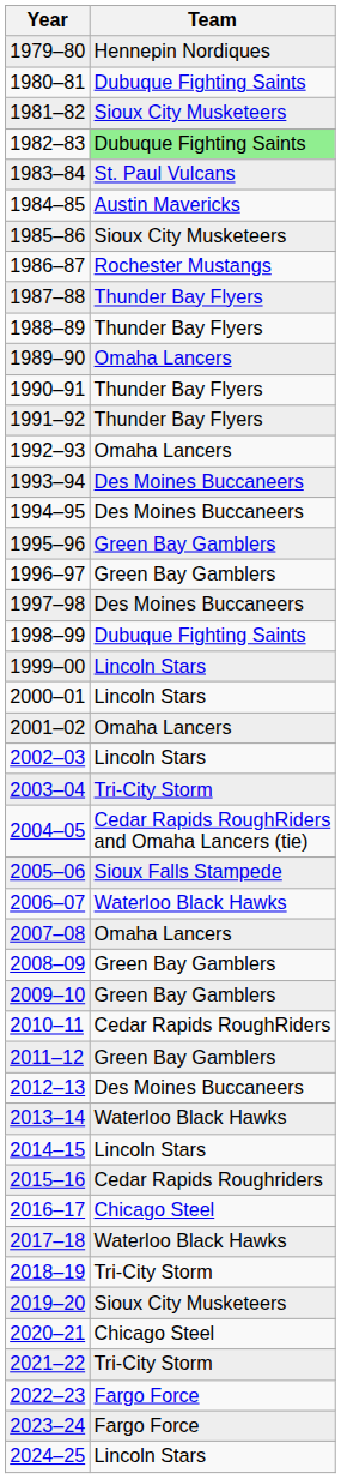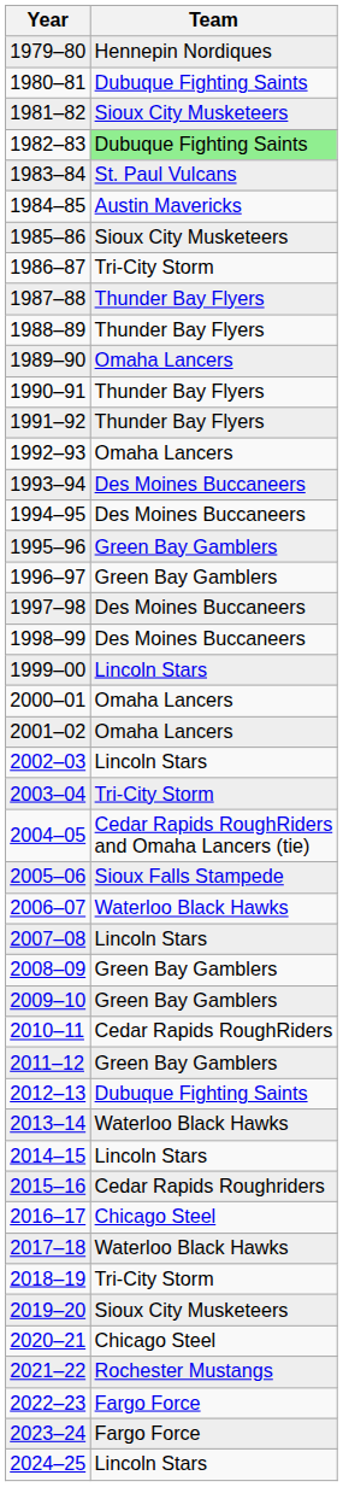 <table class="wikitable">
 <tr>
 <th>Year</th>
 <th>Team</th>
 </tr>
 <tr style="background:#eee;">
 <td>1979–80</td>
 <td>Hennepin Nordiques</td>
 </tr>
 <tr>
 <td>1980–81</td>
 <td><a href='#'>Dubuque Fighting Saints</a></td>
 </tr>
 <tr style="background:#eee;">
 <td>1981–82</td>
 <td><a href='#'>Sioux City Musketeers</a></td>
 </tr>
 <tr>
 <td>1982–83</td>
 <td style="background: lightgreen;">Dubuque Fighting Saints</td>
 </tr>
 <tr style="background:#eee;">
 <td>1983–84</td>
 <td><a href='#'>St. Paul Vulcans</a></td>
 </tr>
 <tr>
 <td>1984–85</td>
 <td><a href='#'>Austin Mavericks</a></td>
 </tr>
 <tr style="background:#eee;">
 <td>1985–86</td>
 <td>Sioux City Musketeers</td>
 </tr>
 <tr>
 <td>1986–87</td>
-<td><a href='#'>Rochester Mustangs</a></td>
+<td>Tri-City Storm</td>
 </tr>
 <tr style="background:#eee;">
 <td>1987–88</td>
 <td><a href='#'>Thunder Bay Flyers</a></td>
 </tr>
 <tr>
 <td>1988–89</td>
 <td>Thunder Bay Flyers</td>
 </tr>
 <tr style="background:#eee;">
 <td>1989–90</td>
 <td><a href='#'>Omaha Lancers</a></td>
 </tr>
 <tr>
 <td>1990–91</td>
 <td>Thunder Bay Flyers</td>
 </tr>
 <tr style="background:#eee;">
 <td>1991–92</td>
 <td>Thunder Bay Flyers</td>
 </tr>
 <tr>
 <td>1992–93</td>
 <td>Omaha Lancers</td>
 </tr>
 <tr style="background:#eee;">
 <td>1993–94</td>
 <td><a href='#'>Des Moines Buccaneers</a></td>
 </tr>
 <tr>
 <td>1994–95</td>
 <td>Des Moines Buccaneers</td>
 </tr>
 <tr style="background:#eee;">
 <td>1995–96</td>
 <td><a href='#'>Green Bay Gamblers</a></td>
 </tr>
 <tr>
 <td>1996–97</td>
 <td>Green Bay Gamblers</td>
 </tr>
 <tr style="background:#eee;">
 <td>1997–98</td>
 <td>Des Moines Buccaneers</td>
 </tr>
 <tr>
 <td>1998–99</td>
-<td><a href='#'>Dubuque Fighting Saints</a></td>
+<td>Des Moines Buccaneers</td>
 </tr>
 <tr style="background:#eee;">
 <td>1999–00</td>
 <td><a href='#'>Lincoln Stars</a></td>
 </tr>
 <tr>
 <td>2000–01</td>
-<td>Lincoln Stars</td>
+<td>Omaha Lancers</td>
 </tr>
 <tr style="background:#eee;">
 <td>2001–02</td>
 <td>Omaha Lancers</td>
 </tr>
 <tr>
 <td><a href='#'>2002–03</a></td>
 <td>Lincoln Stars</td>
 </tr>
 <tr style="background:#eee;">
 <td><a href='#'>2003–04</a></td>
 <td><a href='#'>Tri-City Storm</a></td>
 </tr>
 <tr>
 <td><a href='#'>2004–05</a></td>
 <td><a href='#'>Cedar Rapids RoughRiders</a><br> and Omaha Lancers (tie)</td>
 </tr>
 <tr style="background:#eee;">
 <td><a href='#'>2005–06</a></td>
 <td><a href='#'>Sioux Falls Stampede</a></td>
 </tr>
 <tr>
 <td><a href='#'>2006–07</a></td>
 <td><a href='#'>Waterloo Black Hawks</a></td>
 </tr>
 <tr style="background:#eee;">
 <td><a href='#'>2007–08</a></td>
-<td>Omaha Lancers</td>
+<td>Lincoln Stars</td>
 </tr>
 <tr>
 <td><a href='#'>2008–09</a></td>
 <td>Green Bay Gamblers</td>
 </tr>
 <tr style="background:#eee;">
 <td><a href='#'>2009–10</a></td>
 <td>Green Bay Gamblers</td>
 </tr>
 <tr>
 <td><a href='#'>2010–11</a></td>
 <td>Cedar Rapids RoughRiders</td>
 </tr>
 <tr style="background:#eee;">
 <td><a href='#'>2011–12</a></td>
 <td>Green Bay Gamblers</td>
 </tr>
 <tr>
 <td><a href='#'>2012–13</a></td>
-<td>Des Moines Buccaneers</td>
+<td><a href='#'>Dubuque Fighting Saints</a></td>
 </tr>
 <tr style="background:#eee;">
 <td><a href='#'>2013–14</a></td>
 <td>Waterloo Black Hawks</td>
 </tr>
 <tr>
 <td><a href='#'>2014–15</a></td>
 <td>Lincoln Stars</td>
 </tr>
 <tr style="background:#eee;">
 <td><a href='#'>2015–16</a></td>
 <td>Cedar Rapids Roughriders</td>
 </tr>
 <tr>
 <td><a href='#'>2016–17</a></td>
 <td><a href='#'>Chicago Steel</a></td>
 </tr>
 <tr style="background:#eee;">
 <td><a href='#'>2017–18</a></td>
 <td>Waterloo Black Hawks</td>
 </tr>
 <tr>
 <td><a href='#'>2018–19</a></td>
 <td>Tri-City Storm</td>
 </tr>
 <tr style="background:#eee;">
 <td><a href='#'>2019–20</a></td>
 <td>Sioux City Musketeers</td>
 </tr>
 <tr>
 <td><a href='#'>2020–21</a></td>
 <td>Chicago Steel</td>
 </tr>
 <tr style="background:#eee;">
 <td><a href='#'>2021–22</a></td>
-<td>Tri-City Storm</td>
+<td><a href='#'>Rochester Mustangs</a></td>
 </tr>
 <tr>
 <td><a href='#'>2022–23</a></td>
 <td><a href='#'>Fargo Force</a></td>
 </tr>
 <tr style="background:#eee;">
 <td><a href='#'>2023–24</a></td>
 <td>Fargo Force</td>
 </tr>
 <tr>
 <td><a href='#'>2024–25</a></td>
 <td>Lincoln Stars</td>
 </tr>
 </table>
